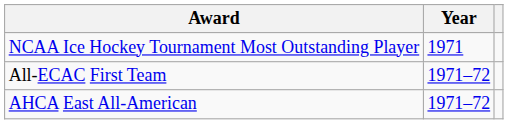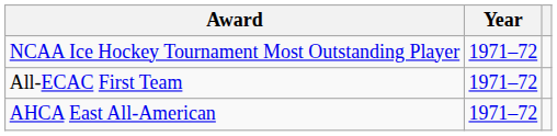 <table class="wikitable">
 <tr>
 <th>Award</th>
 <th>Year</th>
 <th></th>
 </tr>
 <tr>
 <td><a href='#'>NCAA Ice Hockey Tournament Most Outstanding Player</a></td>
-<td><a href='#'>1971</a></td>
+<td><a href='#'>1971–72</a></td>
 <td></td>
 </tr>
 <tr>
 <td>All-<a href='#'>ECAC</a> <a href='#'>First Team</a></td>
 <td><a href='#'>1971–72</a></td>
 <td></td>
 </tr>
 <tr>
 <td><a href='#'>AHCA</a> <a href='#'>East All-American</a></td>
 <td><a href='#'>1971–72</a></td>
 <td></td>
 </tr>
 </table>
